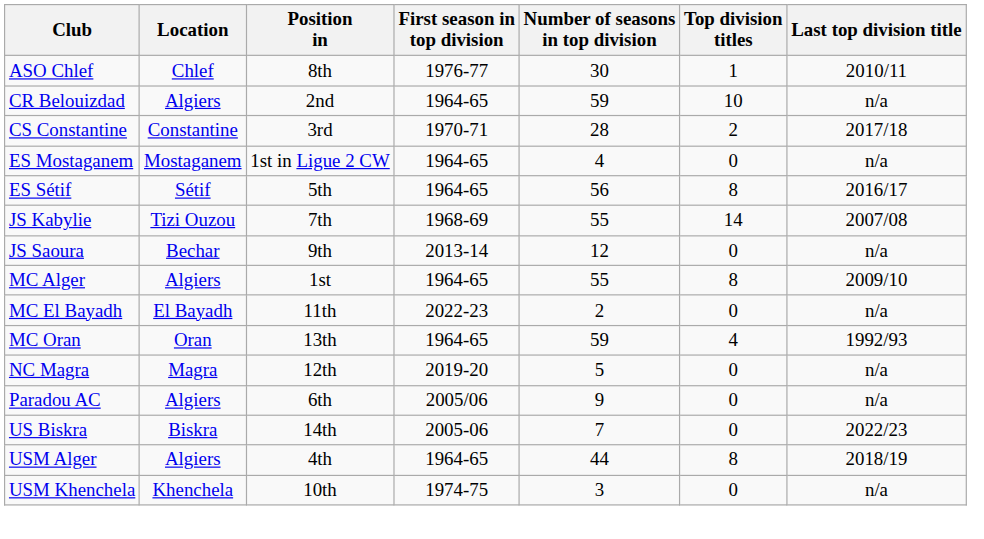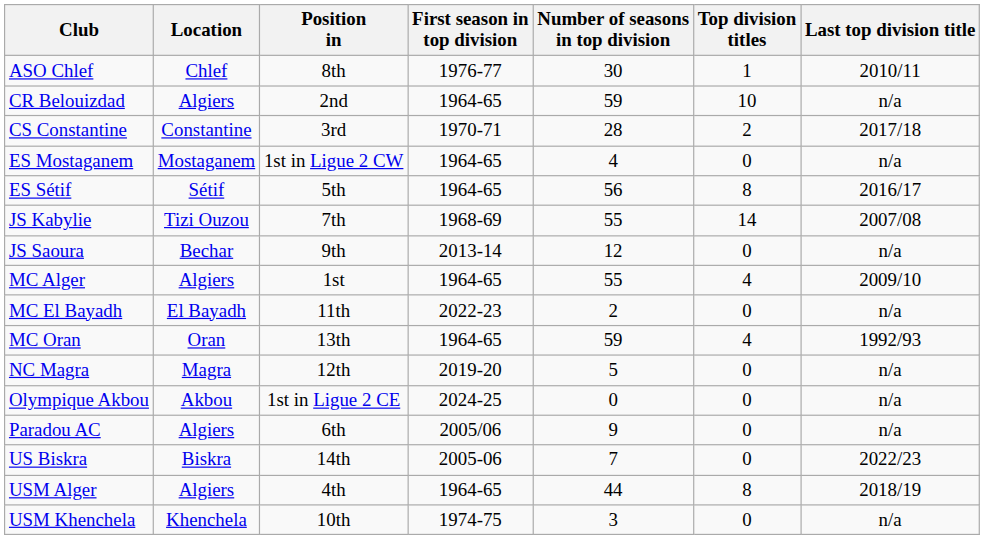 <table class="wikitable sortable" style="text-align:center">
 <tr>
 <th>Club</th>
 <th>Location</th>
 <th>Position<br>in</th>
 <th>First season in<br>top division</th>
 <th>Number of seasons<br>in top division</th>
 <th>Top division<br>titles</th>
 <th>Last top division title</th>
 </tr>
 <tr>
 <td style="text-align:left;"><a href='#'>ASO Chlef</a></td>
 <td><a href='#'>Chlef</a></td>
 <td data-sort-value="004">8th</td>
 <td>1976-77</td>
 <td>30</td>
 <td>1</td>
 <td>2010/11</td>
 </tr>
 <tr>
 <td style="text-align:left;"><a href='#'>CR Belouizdad</a></td>
 <td><a href='#'>Algiers</a></td>
 <td data-sort-value="004">2nd</td>
 <td>1964-65</td>
 <td>59</td>
 <td>10</td>
 <td>n/a</td>
 </tr>
 <tr>
 <td style="text-align:left;"><a href='#'>CS Constantine</a></td>
 <td><a href='#'>Constantine</a></td>
 <td data-sort-value="004">3rd</td>
 <td>1970-71</td>
 <td>28</td>
 <td>2</td>
 <td>2017/18</td>
 </tr>
 <tr>
 <td style="text-align:left;"><a href='#'>ES Mostaganem</a></td>
 <td><a href='#'>Mostaganem</a></td>
 <td>1st in <a href='#'>Ligue 2 CW</a></td>
 <td>1964-65</td>
 <td>4</td>
 <td>0</td>
 <td>n/a</td>
 </tr>
 <tr>
 <td style="text-align:left;"><a href='#'>ES Sétif</a></td>
 <td><a href='#'>Sétif</a></td>
 <td data-sort-value="004">5th</td>
 <td>1964-65</td>
 <td>56</td>
 <td>8</td>
 <td>2016/17</td>
 </tr>
 <tr>
 <td style="text-align:left;"><a href='#'>JS Kabylie</a></td>
 <td><a href='#'>Tizi Ouzou</a></td>
 <td data-sort-value="004">7th</td>
 <td>1968-69</td>
 <td>55</td>
 <td>14</td>
 <td>2007/08</td>
 </tr>
 <tr>
 <td style="text-align:left;"><a href='#'>JS Saoura</a></td>
 <td><a href='#'>Bechar</a></td>
 <td data-sort-value="004">9th</td>
 <td>2013-14</td>
 <td>12</td>
 <td>0</td>
 <td>n/a</td>
 </tr>
 <tr>
 <td style="text-align:left;"><a href='#'>MC Alger</a></td>
 <td><a href='#'>Algiers</a></td>
 <td data-sort-value="004">1st</td>
 <td>1964-65</td>
 <td>55</td>
-<td>8</td>
+<td>4</td>
 <td>2009/10</td>
 </tr>
 <tr>
 <td style="text-align:left;"><a href='#'>MC El Bayadh</a></td>
 <td><a href='#'>El Bayadh</a></td>
 <td data-sort-value="004">11th</td>
 <td>2022-23</td>
 <td>2</td>
 <td>0</td>
 <td>n/a</td>
 </tr>
 <tr>
 <td style="text-align:left;"><a href='#'>MC Oran</a></td>
 <td><a href='#'>Oran</a></td>
 <td data-sort-value="004">13th</td>
 <td>1964-65</td>
 <td>59</td>
 <td>4</td>
 <td>1992/93</td>
 </tr>
 <tr>
 <td style="text-align:left;"><a href='#'>NC Magra</a></td>
 <td><a href='#'>Magra</a></td>
 <td data-sort-value="004">12th</td>
 <td>2019-20</td>
 <td>5</td>
+<td>0</td>
+<td>n/a</td>
+</tr>
+<tr>
+<td style="text-align:left;"><a href='#'>Olympique Akbou</a></td>
+<td><a href='#'>Akbou</a></td>
+<td>1st in <a href='#'>Ligue 2 CE</a></td>
+<td>2024-25</td>
+<td>0</td>
 <td>0</td>
 <td>n/a</td>
 </tr>
 <tr>
 <td style="text-align:left;"><a href='#'>Paradou AC</a></td>
 <td><a href='#'>Algiers</a></td>
 <td data-sort-value="004">6th</td>
 <td>2005/06</td>
 <td>9</td>
 <td>0</td>
 <td>n/a</td>
 </tr>
 <tr>
 <td style="text-align:left;"><a href='#'>US Biskra</a></td>
 <td><a href='#'>Biskra</a></td>
 <td data-sort-value="004">14th</td>
 <td>2005-06</td>
 <td>7</td>
 <td>0</td>
 <td>2022/23</td>
 </tr>
 <tr>
 <td style="text-align:left;"><a href='#'>USM Alger</a></td>
 <td><a href='#'>Algiers</a></td>
 <td data-sort-value="004">4th</td>
 <td>1964-65</td>
 <td>44</td>
 <td>8</td>
 <td>2018/19</td>
 </tr>
 <tr>
 <td style="text-align:left;"><a href='#'>USM Khenchela</a></td>
 <td><a href='#'>Khenchela</a></td>
 <td data-sort-value="004">10th</td>
 <td>1974-75</td>
 <td>3</td>
 <td>0</td>
 <td>n/a</td>
 </tr>
 </table>
